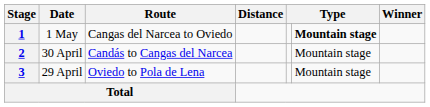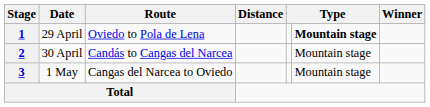 <table class="wikitable">
 <tr>
 <th scope=col>Stage</th>
 <th scope=col>Date</th>
 <th scope=col>Route</th>
 <th scope=col>Distance</th>
 <th scope=col colspan="2">Type</th>
 <th scope=col>Winner</th>
 </tr>
 <tr>
 <th scope="row" style="text-align:center;"><a href='#'>1</a></th>
-<td style="text-align:center;">1 May</td>
-<td>Cangas del Narcea to Oviedo</td>
+<td style="text-align:center;">29 April</td>
+<td><a href='#'>Oviedo</a> to <a href='#'>Pola de Lena</a></td>
 <td style="text-align:center;"></td>
 <td></td>
 <td><strong>Mountain stage</strong></td>
 <td></td>
 </tr>
 <tr>
 <th scope="row" style="text-align:center;"><a href='#'>2</a></th>
 <td style="text-align:center;">30 April</td>
 <td><a href='#'>Candás</a> to <a href='#'>Cangas del Narcea</a></td>
 <td style="text-align:center;"></td>
 <td></td>
 <td>Mountain stage</td>
 <td></td>
 </tr>
 <tr>
 <th scope="row" style="text-align:center;"><a href='#'>3</a></th>
-<td style="text-align:center;">29 April</td>
-<td><a href='#'>Oviedo</a> to <a href='#'>Pola de Lena</a></td>
+<td style="text-align:center;">1 May</td>
+<td>Cangas del Narcea to Oviedo</td>
 <td style="text-align:center;"></td>
 <td></td>
 <td>Mountain stage</td>
 <td></td>
 </tr>
 <tr>
 <th colspan="3">Total</th>
 <td colspan="5" align="center"></td>
 </tr>
 </table>
